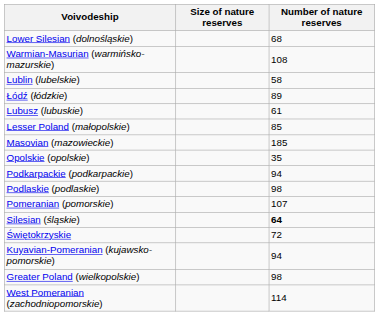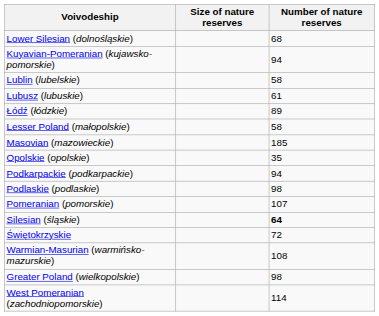 <table class="wikitable sortable" border="1">
 <tr>
 <th>Voivodeship</th>
 <th>Size of nature reserves<br></th>
 <th>Number of nature reserves</th>
 </tr>
 <tr>
 <td><a href='#'>Lower Silesian</a> (<em>dolnośląskie</em>)</td>
 <td></td>
 <td>68</td>
 </tr>
 <tr>
-<td><a href='#'>Warmian-Masurian</a> (<em>warmińsko-mazurskie</em>)</td>
+<td><a href='#'>Kuyavian-Pomeranian</a> (<em>kujawsko-pomorskie</em>)</td>
 <td></td>
-<td>108</td>
+<td>94</td>
 </tr>
 <tr>
 <td><a href='#'>Lublin</a> (<em>lubelskie</em>)</td>
 <td></td>
 <td>58</td>
 </tr>
 <tr>
+<td><a href='#'>Lubusz</a> (<em>lubuskie</em>)</td>
+<td></td>
+<td>61</td>
+</tr>
+<tr>
 <td><a href='#'>Łódź</a> (<em>łódzkie</em>)</td>
 <td></td>
 <td>89</td>
 </tr>
 <tr>
-<td><a href='#'>Lubusz</a> (<em>lubuskie</em>)</td>
-<td></td>
-<td>61</td>
-</tr>
-<tr>
 <td><a href='#'>Lesser Poland</a> (<em>małopolskie</em>)</td>
 <td></td>
-<td>85</td>
+<td>58</td>
 </tr>
 <tr>
 <td><a href='#'>Masovian</a> (<em>mazowieckie</em>)</td>
 <td></td>
 <td>185</td>
 </tr>
 <tr>
 <td><a href='#'>Opolskie</a> (<em>opolskie</em>)</td>
 <td></td>
 <td>35</td>
 </tr>
 <tr>
 <td><a href='#'>Podkarpackie</a> (<em>podkarpackie</em>)</td>
 <td></td>
 <td>94</td>
 </tr>
 <tr>
 <td><a href='#'>Podlaskie</a> (<em>podlaskie</em>)</td>
 <td></td>
 <td>98</td>
 </tr>
 <tr>
 <td><a href='#'>Pomeranian</a> (<em>pomorskie</em>)</td>
 <td></td>
 <td>107</td>
 </tr>
 <tr>
 <td><a href='#'>Silesian</a> (<em>śląskie</em>)</td>
 <td></td>
 <td><strong>64</strong></td>
 </tr>
 <tr>
 <td><a href='#'>Świętokrzyskie</a></td>
 <td></td>
 <td>72</td>
 </tr>
 <tr>
-<td><a href='#'>Kuyavian-Pomeranian</a> (<em>kujawsko-pomorskie</em>)</td>
+<td><a href='#'>Warmian-Masurian</a> (<em>warmińsko-mazurskie</em>)</td>
 <td></td>
-<td>94</td>
+<td>108</td>
 </tr>
 <tr>
 <td><a href='#'>Greater Poland</a> (<em>wielkopolskie</em>)</td>
 <td></td>
 <td>98</td>
 </tr>
 <tr>
 <td><a href='#'>West Pomeranian</a> (<em>zachodniopomorskie</em>)</td>
 <td></td>
 <td>114</td>
 </tr>
 </table>
